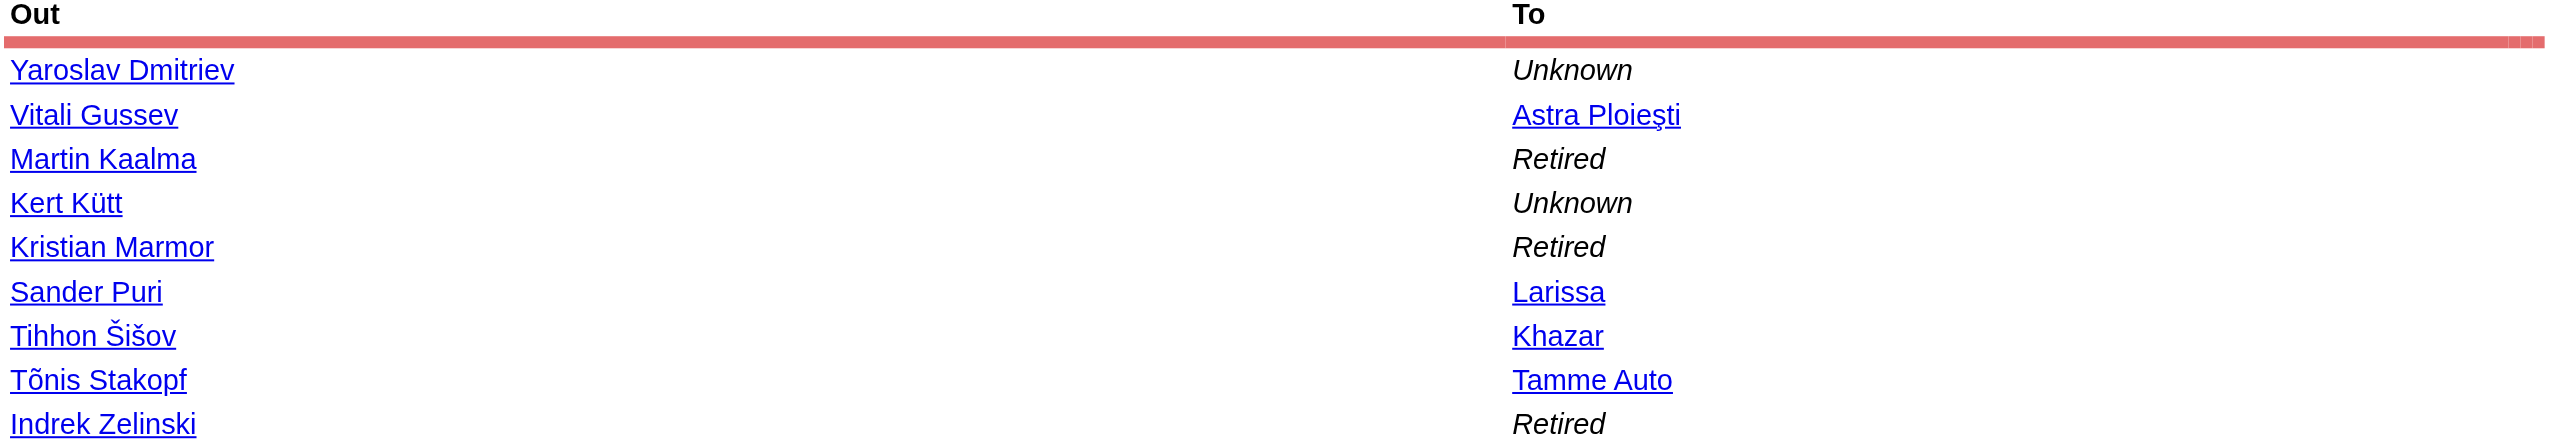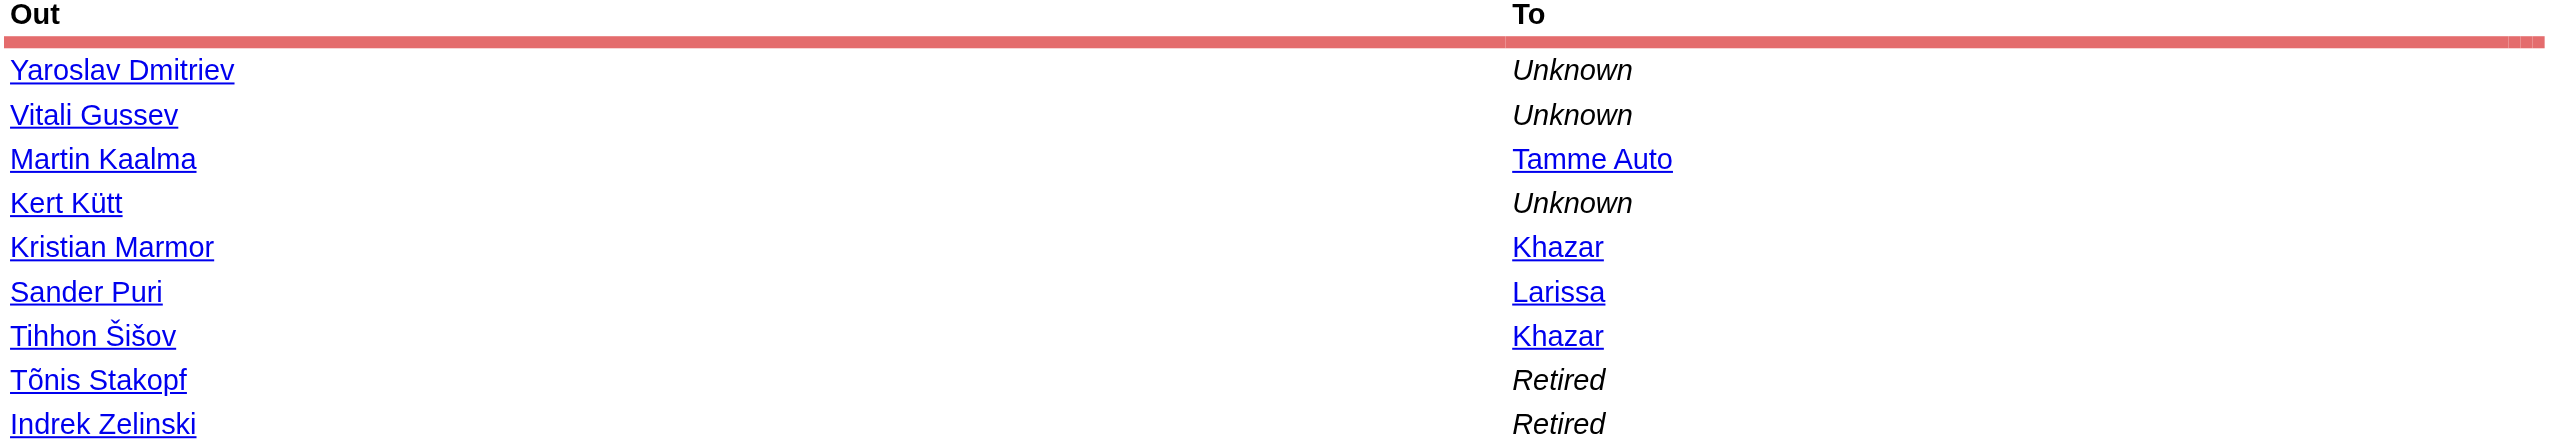 <table cellspacing="0" cellpadding="3" style="width:100%;font-size:90%">
 <tr>
 <td style="width:60%"><strong>Out</strong></td>
 <td style="width:40%"><strong>To</strong></td>
 <td></td>
 </tr>
 <tr style="background-color:#E46C6D;">
 <td></td>
 <td></td>
 <td></td>
 <td></td>
 <td></td>
 </tr>
 <tr>
 <td> <a href='#'>Yaroslav Dmitriev</a></td>
 <td> <em>Unknown</em></td>
 </tr>
 <tr>
 <td> <a href='#'>Vitali Gussev</a></td>
-<td> <a href='#'>Astra Ploieşti</a></td>
+<td> <em>Unknown</em></td>
 </tr>
 <tr>
 <td> <a href='#'>Martin Kaalma</a></td>
-<td> <em>Retired</em></td>
+<td> <a href='#'>Tamme Auto</a></td>
 </tr>
 <tr>
 <td> <a href='#'>Kert Kütt</a></td>
 <td> <em>Unknown</em></td>
 </tr>
 <tr>
 <td> <a href='#'>Kristian Marmor</a></td>
-<td> <em>Retired</em></td>
+<td> <a href='#'>Khazar</a></td>
 </tr>
 <tr>
 <td> <a href='#'>Sander Puri</a></td>
 <td> <a href='#'>Larissa</a></td>
 </tr>
 <tr>
 <td> <a href='#'>Tihhon Šišov</a></td>
 <td> <a href='#'>Khazar</a></td>
 </tr>
 <tr>
 <td> <a href='#'>Tõnis Stakopf</a></td>
-<td> <a href='#'>Tamme Auto</a></td>
+<td> <em>Retired</em></td>
 </tr>
 <tr>
 <td> <a href='#'>Indrek Zelinski</a></td>
 <td> <em>Retired</em></td>
 </tr>
 </table>
